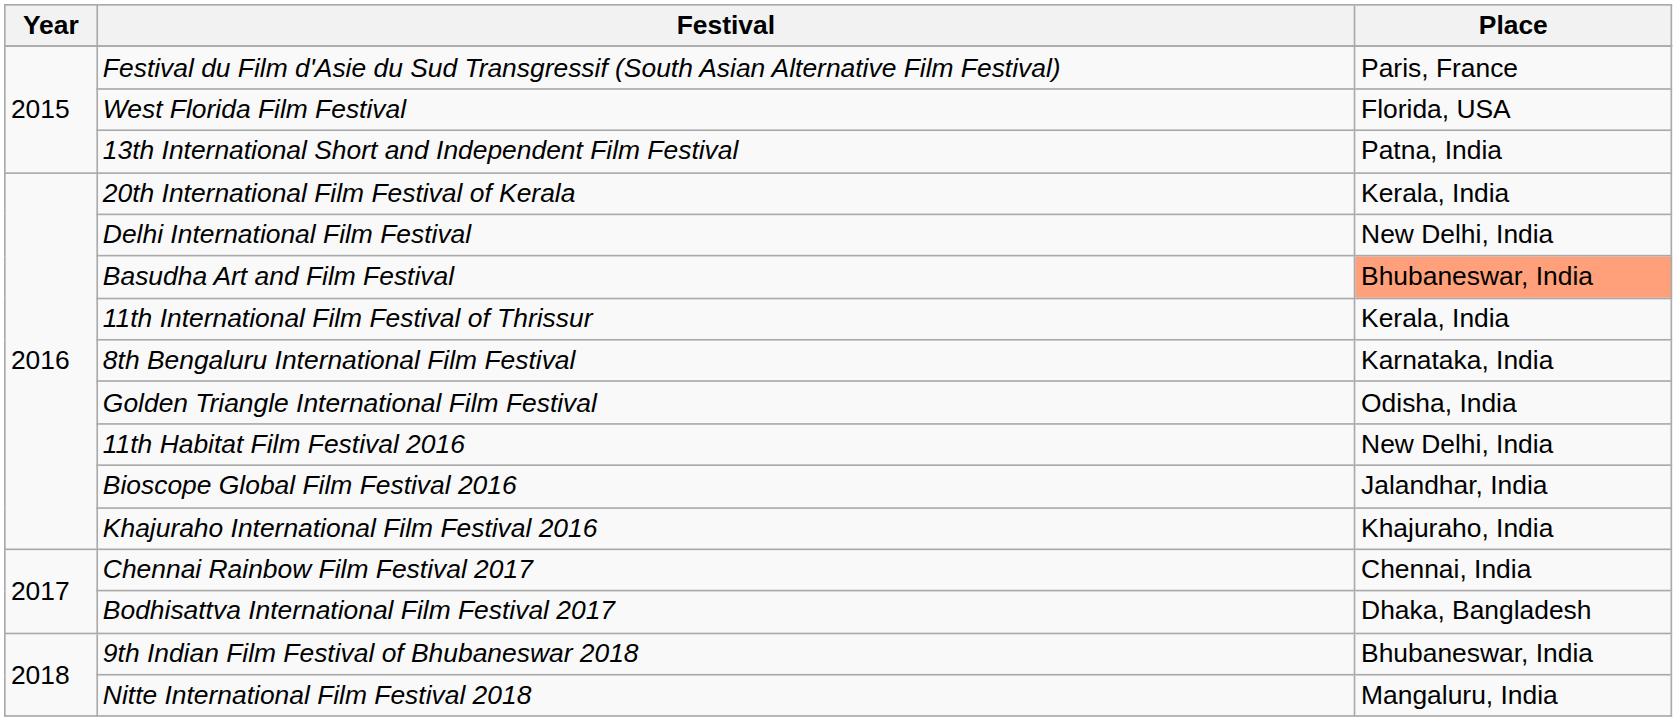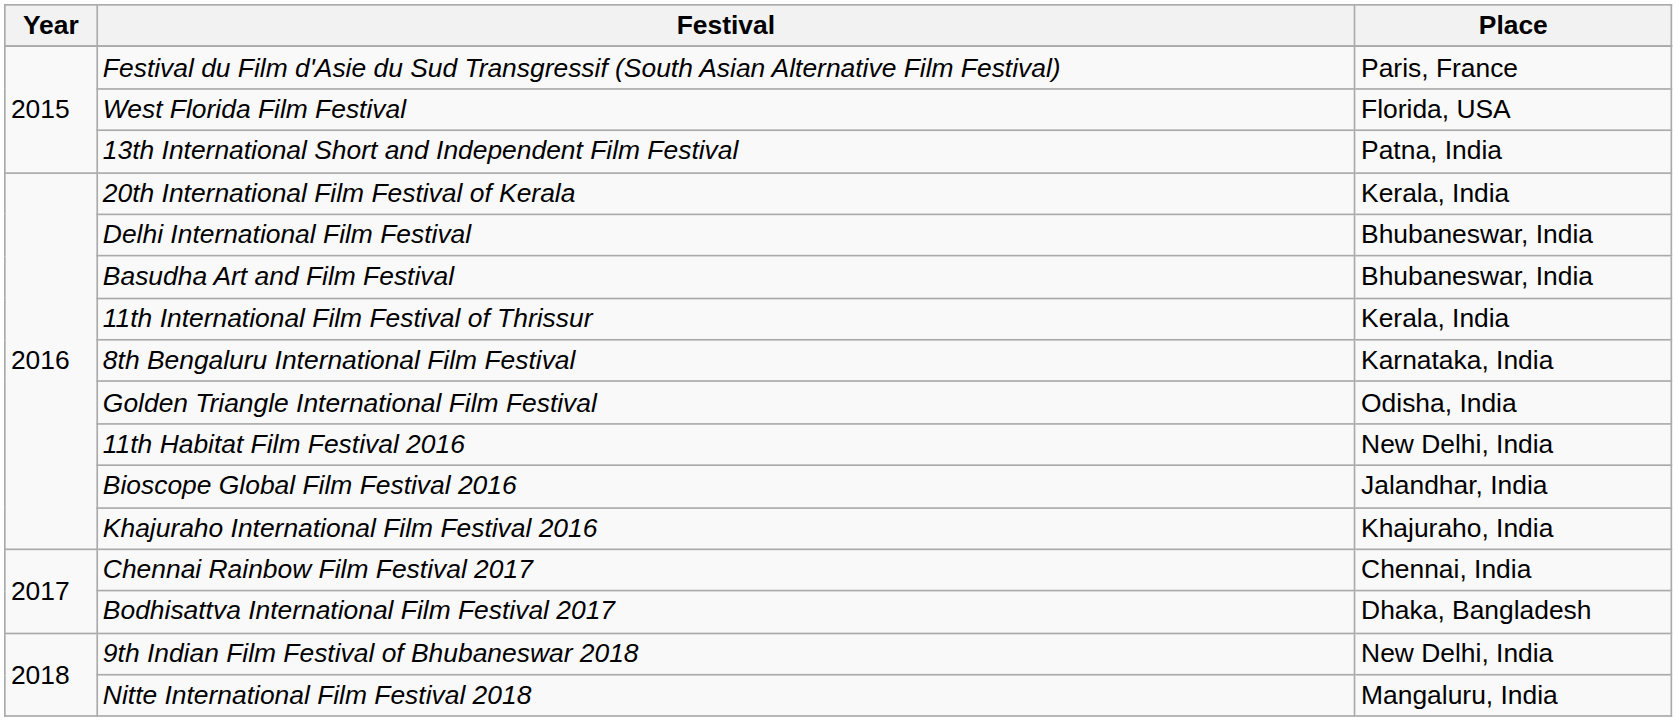 <table class="wikitable sortable" style="width:80%">
 <tr>
 <th>Year</th>
 <th>Festival</th>
 <th>Place</th>
 </tr>
 <tr>
 </tr>
 <tr>
 <td rowspan="3">2015</td>
 <td><em>Festival du Film d'Asie du Sud Transgressif (South Asian Alternative Film Festival)</em></td>
 <td>Paris, France</td>
 </tr>
 <tr>
 <td><em>West Florida Film Festival</em></td>
 <td>Florida, USA</td>
 </tr>
 <tr>
 <td><em>13th International Short and Independent Film Festival</em></td>
 <td>Patna, India</td>
 </tr>
 <tr>
 <td rowspan="9">2016</td>
 <td><em>20th International Film Festival of Kerala</em></td>
 <td>Kerala, India</td>
 </tr>
 <tr>
 <td><em>Delhi International Film Festival</em></td>
-<td>New Delhi, India</td>
+<td>Bhubaneswar, India</td>
 </tr>
 <tr>
 <td><em>Basudha Art and Film Festival</em></td>
-<td style="background: lightsalmon;">Bhubaneswar, India</td>
+<td>Bhubaneswar, India</td>
 </tr>
 <tr>
 <td><em>11th International Film Festival of Thrissur</em></td>
 <td>Kerala, India</td>
 </tr>
 <tr>
 <td><em>8th Bengaluru International Film Festival</em></td>
 <td>Karnataka, India</td>
 </tr>
 <tr>
 <td><em>Golden Triangle International Film Festival</em></td>
 <td>Odisha, India</td>
 </tr>
 <tr>
 <td><em>11th Habitat Film Festival 2016</em></td>
 <td>New Delhi, India</td>
 </tr>
 <tr>
 <td><em>Bioscope Global Film Festival 2016</em></td>
 <td>Jalandhar, India</td>
 </tr>
 <tr>
 <td><em>Khajuraho International Film Festival 2016</em></td>
 <td>Khajuraho, India</td>
 </tr>
 <tr>
 <td rowspan="2">2017</td>
 <td><em>Chennai Rainbow Film Festival 2017</em></td>
 <td>Chennai, India</td>
 </tr>
 <tr>
 <td><em>Bodhisattva International Film Festival 2017</em></td>
 <td>Dhaka, Bangladesh</td>
 </tr>
 <tr>
 <td rowspan="2">2018</td>
 <td><em>9th Indian Film Festival of Bhubaneswar 2018</em></td>
-<td>Bhubaneswar, India</td>
+<td>New Delhi, India</td>
 </tr>
 <tr>
 <td><em>Nitte International Film Festival 2018</em></td>
 <td>Mangaluru, India</td>
 </tr>
 </table>
